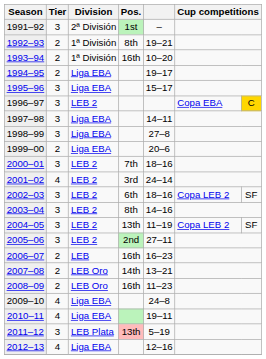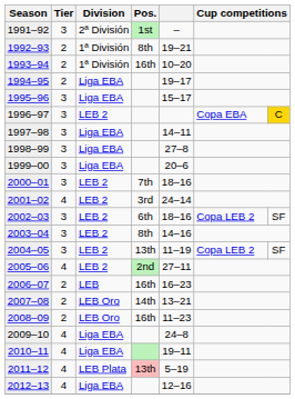 <table class="wikitable" style="font-size:85%; text-align:center">
 <tr>
 <th>Season</th>
 <th>Tier</th>
 <th>Division</th>
 <th>Pos.</th>
 <th></th>
 <th colspan=2>Cup competitions</th>
 </tr>
 <tr>
 <td bgcolor=#efefef>1991–92</td>
 <td>3</td>
 <td align=left>2ª División</td>
 <td bgcolor=#BBF3BB>1st</td>
 <td>–</td>
 <td colspan=2></td>
 </tr>
 <tr>
 <td bgcolor=#efefef><a href='#'>1992–93</a></td>
 <td>2</td>
 <td align=left>1ª División</td>
 <td>8th</td>
 <td>19–21</td>
 <td colspan=2></td>
 </tr>
 <tr>
 <td bgcolor=#efefef><a href='#'>1993–94</a></td>
 <td>2</td>
 <td align=left>1ª División</td>
 <td>16th</td>
 <td>10–20</td>
 <td colspan=2></td>
 </tr>
 <tr>
 <td bgcolor=#efefef><a href='#'>1994–95</a></td>
 <td>2</td>
 <td align=left><a href='#'>Liga EBA</a></td>
 <td></td>
 <td>19–17</td>
 <td colspan=2></td>
 </tr>
 <tr>
 <td bgcolor=#efefef><a href='#'>1995–96</a></td>
 <td>3</td>
 <td align=left><a href='#'>Liga EBA</a></td>
 <td></td>
 <td>15–17</td>
 <td colspan=2></td>
 </tr>
 <tr>
 <td bgcolor=#efefef>1996–97</td>
 <td>3</td>
 <td align=left><a href='#'>LEB 2</a></td>
 <td></td>
 <td></td>
 <td align=left><a href='#'>Copa EBA</a></td>
 <td bgcolor=gold>C</td>
 </tr>
 <tr>
 <td bgcolor=#efefef>1997–98</td>
 <td>3</td>
 <td align=left><a href='#'>Liga EBA</a></td>
 <td></td>
 <td>14–11</td>
 <td colspan=2></td>
 </tr>
 <tr>
 <td bgcolor=#efefef>1998–99</td>
 <td>3</td>
 <td align=left><a href='#'>Liga EBA</a></td>
 <td></td>
 <td>27–8</td>
 <td colspan=2></td>
 </tr>
 <tr>
 <td bgcolor=#efefef>1999–00</td>
-<td>2</td>
+<td>3</td>
 <td align=left><a href='#'>Liga EBA</a></td>
 <td></td>
 <td>20–6</td>
 <td colspan=2></td>
 </tr>
 <tr>
 <td bgcolor=#efefef><a href='#'>2000–01</a></td>
 <td>3</td>
 <td align=left><a href='#'>LEB 2</a></td>
 <td>7th</td>
 <td>18–16</td>
 <td colspan=2></td>
 </tr>
 <tr>
 <td bgcolor=#efefef><a href='#'>2001–02</a></td>
 <td>4</td>
 <td align=left><a href='#'>LEB 2</a></td>
 <td>3rd</td>
 <td>24–14</td>
 <td colspan=2></td>
 </tr>
 <tr>
 <td bgcolor=#efefef><a href='#'>2002–03</a></td>
 <td>3</td>
 <td align=left><a href='#'>LEB 2</a></td>
 <td>6th</td>
 <td>18–16</td>
 <td align=left><a href='#'>Copa LEB 2</a></td>
 <td>SF</td>
 </tr>
 <tr>
 <td bgcolor=#efefef><a href='#'>2003–04</a></td>
 <td>3</td>
 <td align=left><a href='#'>LEB 2</a></td>
 <td>8th</td>
 <td>14–16</td>
 <td colspan=2></td>
 </tr>
 <tr>
 <td bgcolor=#efefef><a href='#'>2004–05</a></td>
 <td>3</td>
 <td align=left><a href='#'>LEB 2</a></td>
 <td>13th</td>
 <td>11–19</td>
 <td align=left><a href='#'>Copa LEB 2</a></td>
 <td>SF</td>
 </tr>
 <tr>
 <td bgcolor=#efefef><a href='#'>2005–06</a></td>
-<td>3</td>
+<td>4</td>
 <td align=left><a href='#'>LEB 2</a></td>
 <td bgcolor=#BBF3BB>2nd</td>
 <td>27–11</td>
 <td colspan=2></td>
 </tr>
 <tr>
 <td bgcolor=#efefef><a href='#'>2006–07</a></td>
 <td>2</td>
 <td align=left><a href='#'>LEB</a></td>
 <td>16th</td>
 <td>16–23</td>
 <td colspan=2></td>
 </tr>
 <tr>
 <td bgcolor=#efefef><a href='#'>2007–08</a></td>
 <td>2</td>
 <td align=left><a href='#'>LEB Oro</a></td>
 <td>14th</td>
 <td>13–21</td>
 <td colspan=2></td>
 </tr>
 <tr>
 <td bgcolor=#efefef><a href='#'>2008–09</a></td>
 <td>2</td>
 <td align=left><a href='#'>LEB Oro</a></td>
 <td>16th</td>
 <td>11–23</td>
 <td colspan=2></td>
 </tr>
 <tr>
 <td bgcolor=#efefef>2009–10</td>
 <td>4</td>
 <td align=left><a href='#'>Liga EBA</a></td>
 <td></td>
 <td>24–8</td>
 <td colspan=2></td>
 </tr>
 <tr>
 <td bgcolor=#efefef><a href='#'>2010–11</a></td>
 <td>4</td>
 <td align=left><a href='#'>Liga EBA</a></td>
 <td bgcolor=#BBF3BB></td>
 <td>19–11</td>
 <td colspan=2></td>
 </tr>
 <tr>
 <td bgcolor=#efefef><a href='#'>2011–12</a></td>
-<td>3</td>
+<td>4</td>
 <td align=left><a href='#'>LEB Plata</a></td>
 <td bgcolor=#FFBBBB>13th</td>
 <td>5–19</td>
 <td colspan=2></td>
 </tr>
 <tr>
 <td bgcolor=#efefef><a href='#'>2012–13</a></td>
 <td>4</td>
 <td align=left><a href='#'>Liga EBA</a></td>
 <td></td>
 <td>12–16</td>
 <td colspan=2></td>
 </tr>
 <tr>
 </tr>
 </table>
